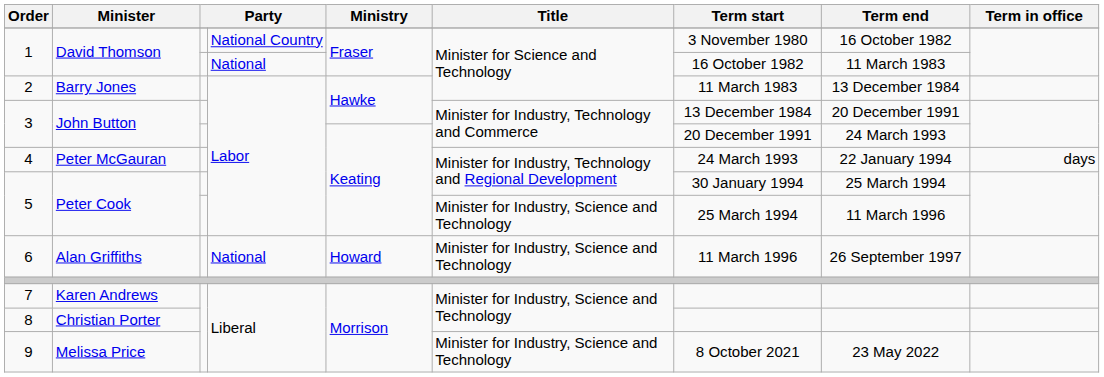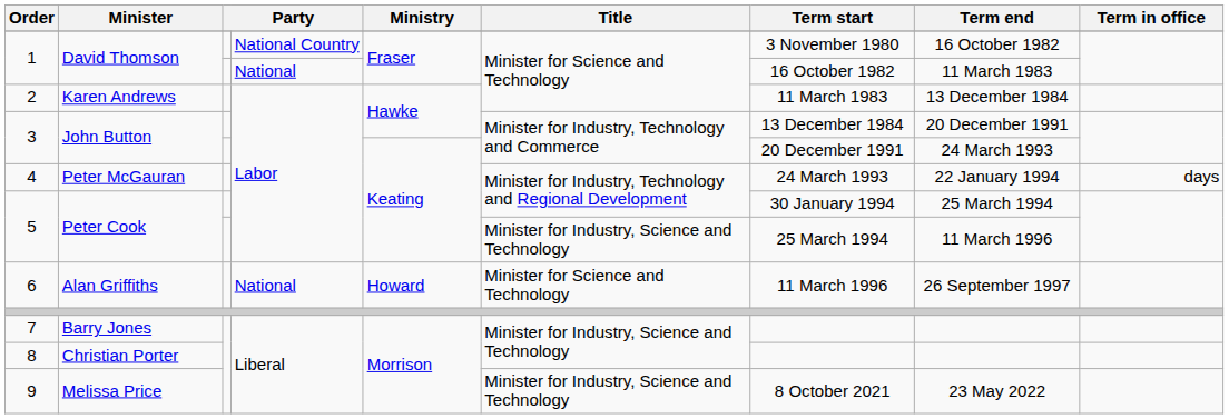 <table class="wikitable">
 <tr>
 <th width=5>Order</th>
 <th width=150>Minister</th>
 <th width=120 colspan=2>Party</th>
 <th width=105>Ministry</th>
 <th width=250>Title</th>
 <th width=150>Term start</th>
 <th width=150>Term end</th>
 <th width=130>Term in office</th>
 </tr>
 <tr>
 </tr>
 <tr>
 <td rowspan=2 align=center>1</td>
 <td rowspan=2><a href='#'>David Thomson</a></td>
 <td></td>
 <td><a href='#'>National Country</a></td>
 <td rowspan=2><a href='#'>Fraser</a></td>
 <td rowspan=3>Minister for Science and Technology</td>
 <td align=center>3 November 1980</td>
 <td align=center>16 October 1982</td>
 <td rowspan=2 align=right></td>
 </tr>
 <tr>
 <td></td>
 <td><a href='#'>National</a></td>
 <td align=center>16 October 1982</td>
 <td align=center>11 March 1983</td>
 </tr>
 <tr>
 <td align=center>2</td>
-<td><a href='#'>Barry Jones</a></td>
+<td><a href='#'>Karen Andrews</a></td>
 <td></td>
 <td rowspan=6><a href='#'>Labor</a></td>
 <td rowspan=2><a href='#'>Hawke</a></td>
 <td align=center>11 March 1983</td>
 <td align=center>13 December 1984</td>
 <td align=right></td>
 </tr>
 <tr>
 <td rowspan=2 align=center>3</td>
 <td rowspan=2><a href='#'>John Button</a></td>
 <td></td>
 <td rowspan=2>Minister for Industry, Technology and Commerce</td>
 <td align=center>13 December 1984</td>
 <td align=center>20 December 1991</td>
 <td rowspan=2 align=right><strong></strong></td>
 </tr>
 <tr>
 <td></td>
 <td rowspan=4><a href='#'>Keating</a></td>
 <td align=center>20 December 1991</td>
 <td align=center>24 March 1993</td>
 </tr>
 <tr>
 <td align=center>4</td>
 <td><a href='#'>Peter McGauran</a></td>
 <td></td>
 <td rowspan=2>Minister for Industry, Technology and <a href='#'>Regional Development</a></td>
 <td align=center>24 March 1993</td>
 <td align=center>22 January 1994</td>
 <td align=right> days</td>
 </tr>
 <tr>
 <td rowspan=2 align=center>5</td>
 <td rowspan=2><a href='#'>Peter Cook</a></td>
 <td></td>
 <td align=center>30 January 1994</td>
 <td align=center>25 March 1994</td>
 <td rowspan=2 align=right></td>
 </tr>
 <tr>
 <td></td>
 <td>Minister for Industry, Science and Technology</td>
 <td align=center>25 March 1994</td>
 <td align=center>11 March 1996</td>
 </tr>
 <tr>
 <td align=center>6</td>
 <td><a href='#'>Alan Griffiths</a></td>
 <td></td>
 <td><a href='#'>National</a></td>
 <td><a href='#'>Howard</a></td>
-<td>Minister for Industry, Science and Technology</td>
+<td>Minister for Science and Technology</td>
 <td align=center>11 March 1996</td>
 <td align=center>26 September 1997</td>
 <td align=right></td>
 </tr>
 <tr>
 <th colspan=9 style="background: #cccccc;"></th>
 </tr>
 <tr>
 <td align=center>7</td>
-<td><a href='#'>Karen Andrews</a></td>
+<td><a href='#'>Barry Jones</a></td>
 <td rowspan="3" ></td>
 <td rowspan="3">Liberal</td>
 <td rowspan="3"><a href='#'>Morrison</a></td>
 <td rowspan=2>Minister for Industry, Science and Technology</td>
 <td align=center></td>
 <td align=center></td>
 <td align=right></td>
 </tr>
 <tr>
 <td align=center>8</td>
 <td><a href='#'>Christian Porter</a></td>
 <td align=center></td>
 <td align=center></td>
 <td align=right></td>
 </tr>
 <tr>
 <td align=center>9</td>
 <td><a href='#'>Melissa Price</a></td>
 <td>Minister for Industry, Science and Technology</td>
 <td align=center>8 October 2021</td>
 <td align=center>23 May 2022</td>
 <td align=right></td>
 </tr>
 </table>
